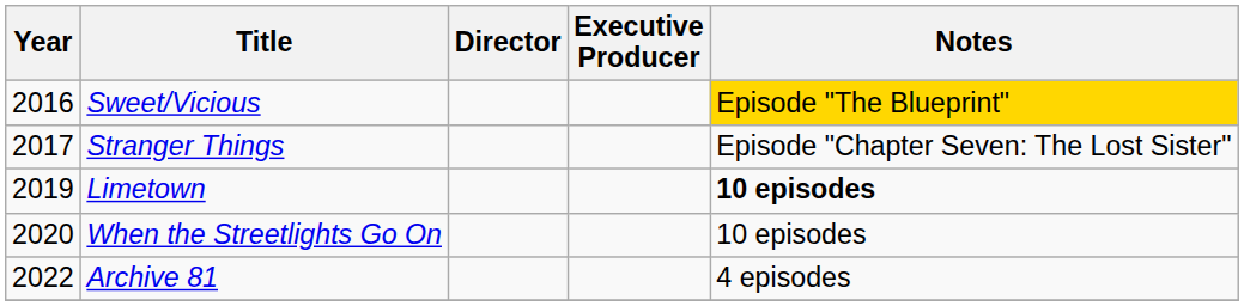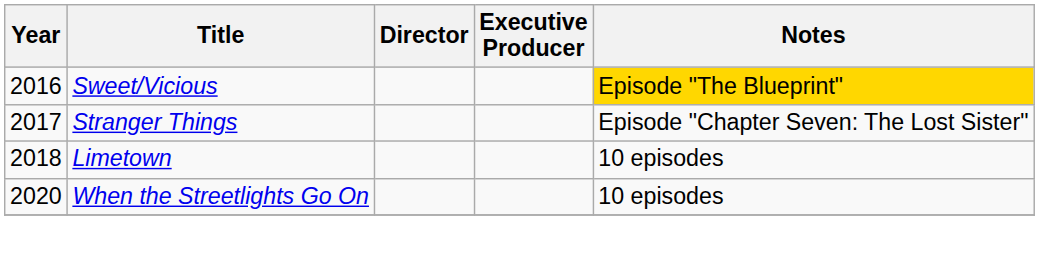 <table class="wikitable">
 <tr>
 <th>Year</th>
 <th>Title</th>
 <th>Director</th>
 <th>Executive<br>Producer</th>
 <th>Notes</th>
 </tr>
 <tr>
 <td>2016</td>
 <td><em><a href='#'>Sweet/Vicious</a></em></td>
 <td></td>
 <td></td>
 <td style="background: gold;">Episode "The Blueprint"</td>
 </tr>
 <tr>
 <td>2017</td>
 <td><em><a href='#'>Stranger Things</a></em></td>
 <td></td>
 <td></td>
 <td>Episode "Chapter Seven: The Lost Sister"</td>
 </tr>
 <tr>
-<td>2019</td>
+<td>2018</td>
 <td><em><a href='#'>Limetown</a></em></td>
 <td></td>
 <td></td>
-<td><strong>10 episodes</strong></td>
+<td>10 episodes</td>
 </tr>
 <tr>
 <td>2020</td>
 <td><em><a href='#'>When the Streetlights Go On</a></em></td>
 <td></td>
 <td></td>
 <td>10 episodes</td>
 </tr>
 <tr>
-<td>2022</td>
-<td><em><a href='#'>Archive 81</a></em></td>
-<td></td>
-<td></td>
-<td>4 episodes</td>
-</tr>
-<tr>
 </tr>
 </table>
